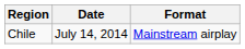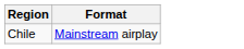 <table class="wikitable">
 <tr>
 <th>Region</th>
-<th>Date</th>
 <th>Format</th>
 </tr>
 <tr>
 <td>Chile</td>
-<td>July 14, 2014</td>
 <td><a href='#'>Mainstream</a> airplay</td>
 </tr>
 </table>
